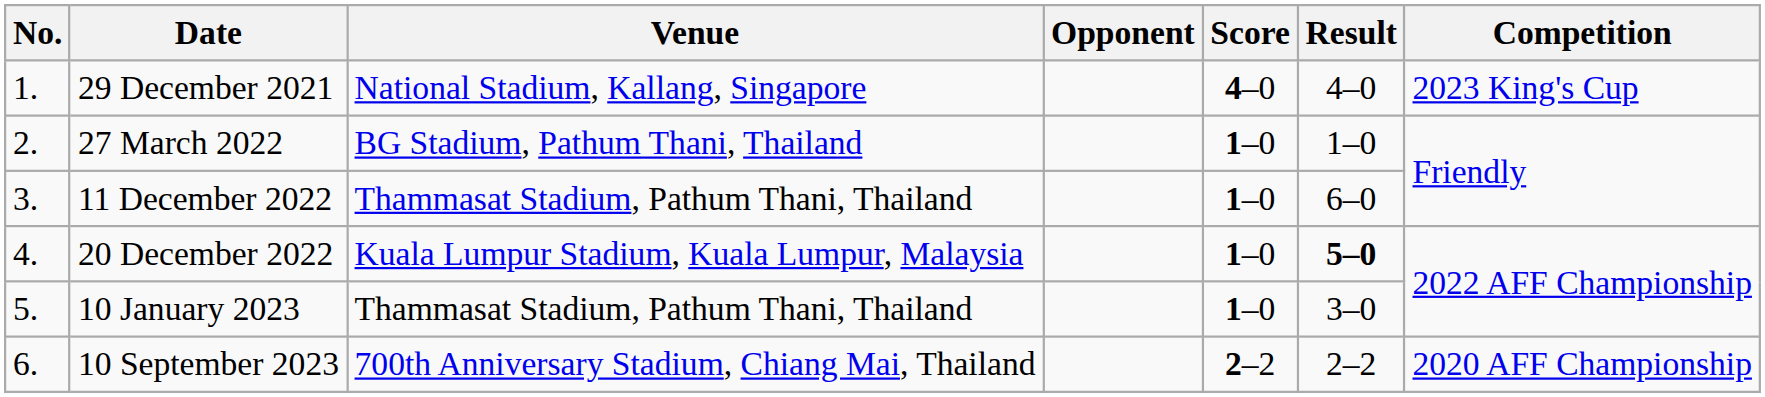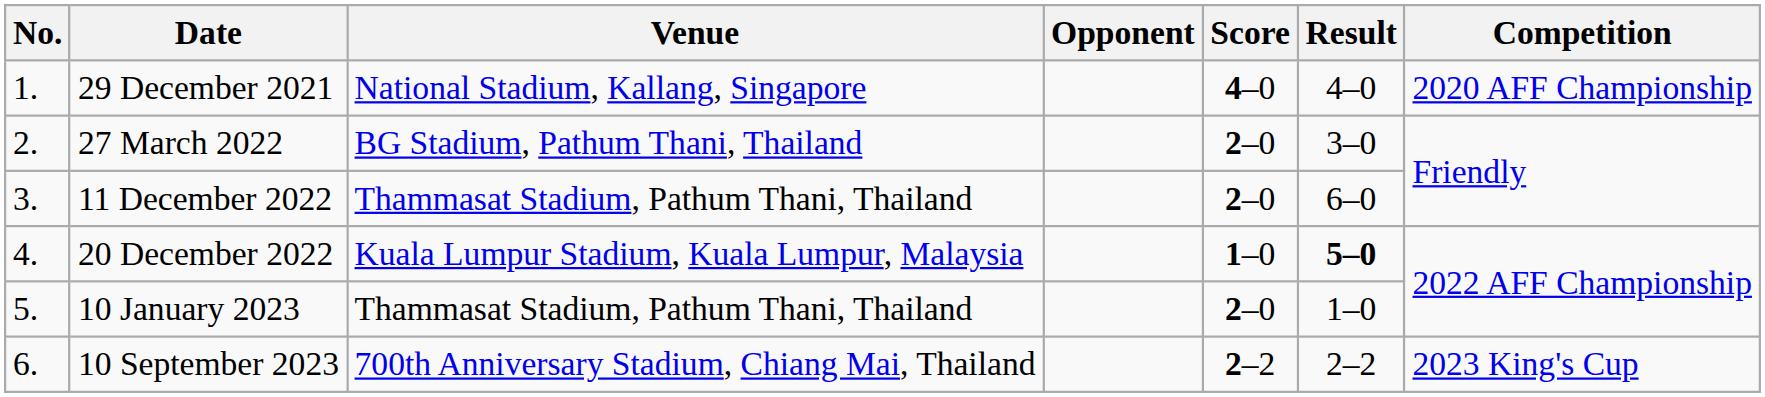 <table class="wikitable" style="font-size:95%;">
 <tr>
 <th>No.</th>
 <th>Date</th>
 <th>Venue</th>
 <th>Opponent</th>
 <th>Score</th>
 <th>Result</th>
 <th>Competition</th>
 </tr>
 <tr>
 <td>1.</td>
 <td>29 December 2021</td>
 <td><a href='#'>National Stadium</a>, <a href='#'>Kallang</a>, <a href='#'>Singapore</a></td>
 <td></td>
 <td align=center><strong>4</strong>–0</td>
 <td align=center>4–0</td>
-<td><a href='#'>2023 King's Cup</a></td>
+<td><a href='#'>2020 AFF Championship</a></td>
 </tr>
 <tr>
 <td>2.</td>
 <td>27 March 2022</td>
 <td><a href='#'>BG Stadium</a>, <a href='#'>Pathum Thani</a>, <a href='#'>Thailand</a></td>
 <td></td>
-<td align=center><strong>1</strong>–0</td>
-<td align=center>1–0</td>
+<td align=center><strong>2</strong>–0</td>
+<td align=center>3–0</td>
 <td rowspan=2><a href='#'>Friendly</a></td>
 </tr>
 <tr>
 <td>3.</td>
 <td>11 December 2022</td>
 <td><a href='#'>Thammasat Stadium</a>, Pathum Thani, Thailand</td>
 <td></td>
-<td align=center><strong>1</strong>–0</td>
+<td align=center><strong>2</strong>–0</td>
 <td align=center>6–0</td>
 </tr>
 <tr>
 <td>4.</td>
 <td>20 December 2022</td>
 <td><a href='#'>Kuala Lumpur Stadium</a>, <a href='#'>Kuala Lumpur</a>, <a href='#'>Malaysia</a></td>
 <td></td>
 <td align=center><strong>1</strong>–0</td>
 <td align=center><strong>5–0</strong></td>
 <td rowspan=2><a href='#'>2022 AFF Championship</a></td>
 </tr>
 <tr>
 <td>5.</td>
 <td>10 January 2023</td>
 <td>Thammasat Stadium, Pathum Thani, Thailand</td>
 <td></td>
-<td align=center><strong>1</strong>–0</td>
-<td align=center>3–0</td>
+<td align=center><strong>2</strong>–0</td>
+<td align=center>1–0</td>
 </tr>
 <tr>
 <td>6.</td>
 <td>10 September 2023</td>
 <td><a href='#'>700th Anniversary Stadium</a>, <a href='#'>Chiang Mai</a>, Thailand</td>
 <td></td>
 <td align=center><strong>2</strong>–2</td>
 <td align=center>2–2</td>
-<td><a href='#'>2020 AFF Championship</a></td>
+<td><a href='#'>2023 King's Cup</a></td>
 </tr>
 </table>
